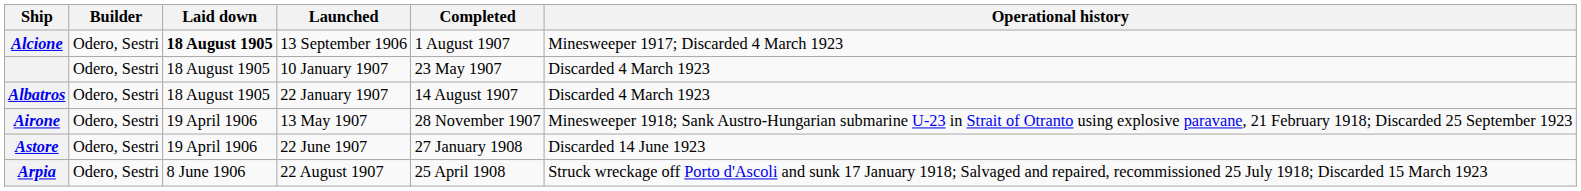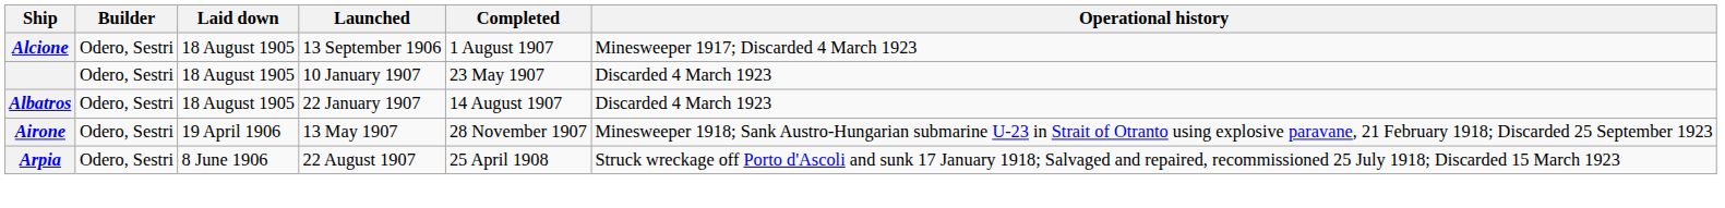 <table class="wikitable plainrowheaders">
 <tr>
 <th scope="col">Ship</th>
 <th scope="col">Builder </th>
 <th scope="col">Laid down </th>
 <th scope="col">Launched </th>
 <th scope="col">Completed </th>
 <th scope="col">Operational history</th>
 </tr>
 <tr>
 <th scope="row"><a href='#'><em>Alcione</em></a></th>
 <td>Odero, Sestri</td>
-<td><strong>18 August 1905</strong></td>
+<td>18 August 1905</td>
 <td>13 September 1906</td>
 <td>1 August 1907</td>
 <td>Minesweeper 1917; Discarded 4 March 1923</td>
 </tr>
 <tr>
 <th scope="row"></th>
 <td>Odero, Sestri</td>
 <td>18 August 1905</td>
 <td>10 January 1907</td>
 <td>23 May 1907</td>
 <td>Discarded 4 March 1923</td>
 </tr>
 <tr>
 <th scope="row"><a href='#'><em>Albatros</em></a></th>
 <td>Odero, Sestri</td>
 <td>18 August 1905</td>
 <td>22 January 1907</td>
 <td>14 August 1907</td>
 <td>Discarded 4 March 1923</td>
 </tr>
 <tr>
 <th scope="row"><a href='#'><em>Airone</em></a></th>
 <td>Odero, Sestri</td>
 <td>19 April 1906</td>
 <td>13 May 1907</td>
 <td>28 November 1907</td>
 <td>Minesweeper 1918; Sank Austro-Hungarian submarine <a href='#'>U-23</a> in <a href='#'>Strait of Otranto</a> using explosive <a href='#'>paravane</a>, 21 February 1918; Discarded 25 September 1923</td>
 </tr>
 <tr>
-<th scope="row"><a href='#'><em>Astore</em></a></th>
-<td>Odero, Sestri</td>
-<td>19 April 1906</td>
-<td>22 June 1907</td>
-<td>27 January 1908</td>
-<td>Discarded 14 June 1923</td>
-</tr>
-<tr>
 <th scope="row"><a href='#'><em>Arpia</em></a></th>
 <td>Odero, Sestri</td>
 <td>8 June 1906</td>
 <td>22 August 1907</td>
 <td>25 April 1908</td>
 <td>Struck wreckage off <a href='#'>Porto d'Ascoli</a> and sunk 17 January 1918; Salvaged and repaired, recommissioned 25 July 1918; Discarded 15 March 1923</td>
 </tr>
 </table>
